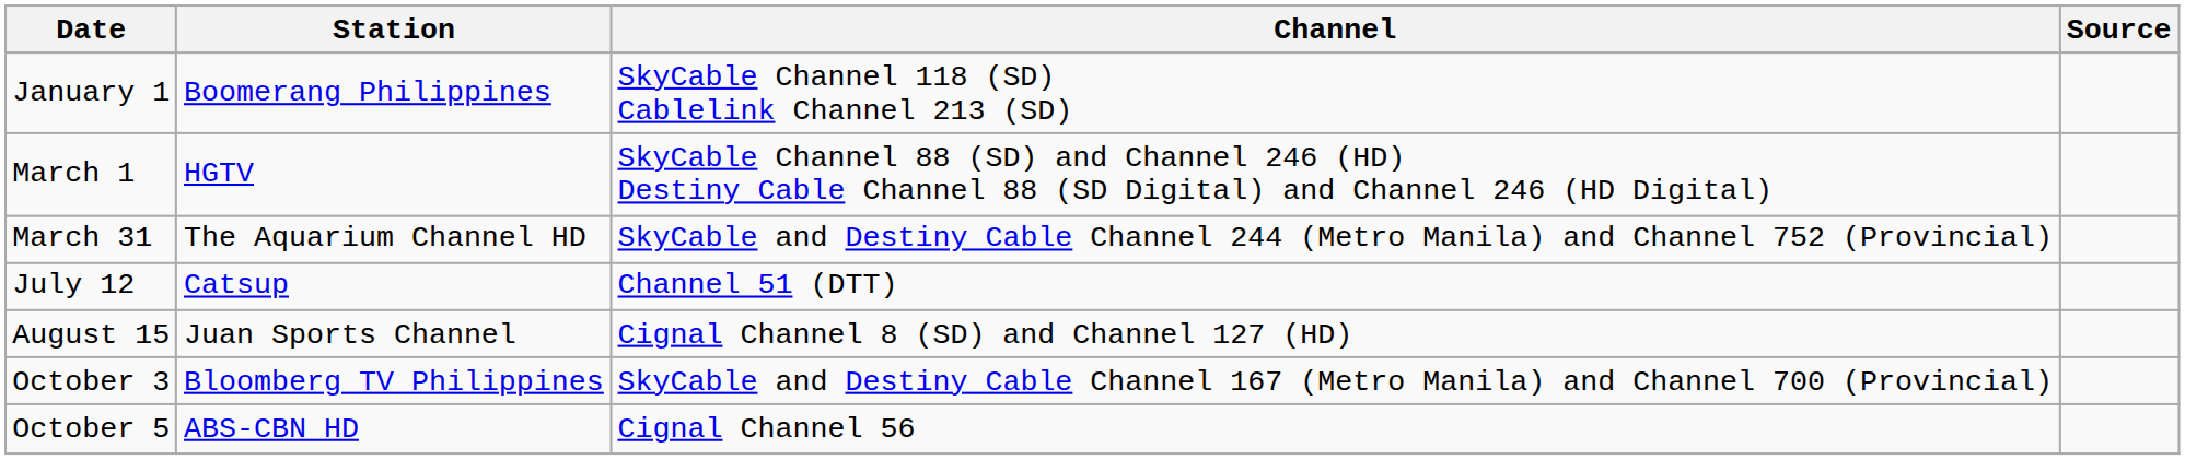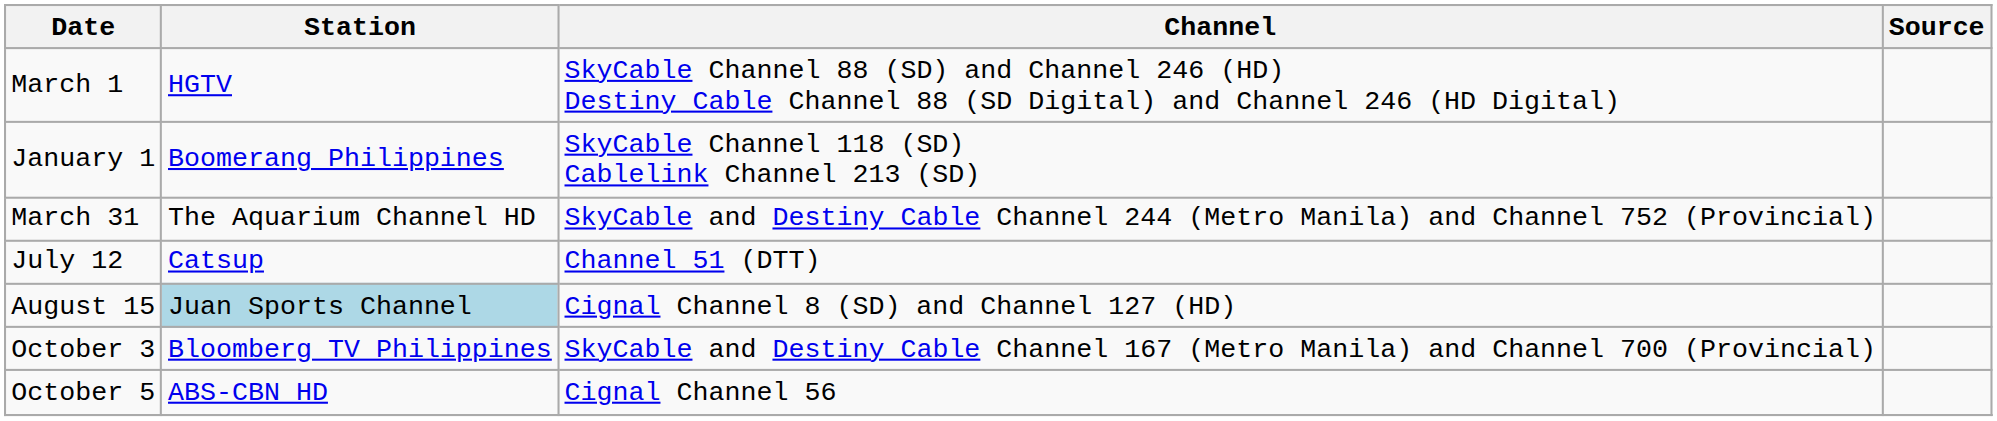 <table class="wikitable">
 <tr>
 <th>Date</th>
 <th>Station</th>
 <th>Channel</th>
 <th>Source</th>
 </tr>
 <tr>
+<td>March 1</td>
+<td><a href='#'>HGTV</a></td>
+<td><a href='#'>SkyCable</a> Channel 88 (SD) and Channel 246 (HD) <br> <a href='#'>Destiny Cable</a> Channel 88 (SD Digital) and Channel 246 (HD Digital)</td>
+<td></td>
+</tr>
+<tr>
 <td>January 1</td>
 <td><a href='#'>Boomerang Philippines</a></td>
 <td><a href='#'>SkyCable</a> Channel 118 (SD)<br><a href='#'>Cablelink</a> Channel 213 (SD)</td>
-<td></td>
-</tr>
-<tr>
-<td>March 1</td>
-<td><a href='#'>HGTV</a></td>
-<td><a href='#'>SkyCable</a> Channel 88 (SD) and Channel 246 (HD) <br> <a href='#'>Destiny Cable</a> Channel 88 (SD Digital) and Channel 246 (HD Digital)</td>
 <td></td>
 </tr>
 <tr>
 <td>March 31</td>
 <td>The Aquarium Channel HD</td>
 <td><a href='#'>SkyCable</a> and <a href='#'>Destiny Cable</a> Channel 244 (Metro Manila) and Channel 752 (Provincial)</td>
 <td></td>
 </tr>
 <tr>
 <td>July 12</td>
 <td><a href='#'>Catsup</a></td>
 <td><a href='#'>Channel 51</a> (DTT)</td>
 <td></td>
 </tr>
 <tr>
 <td>August 15</td>
-<td>Juan Sports Channel</td>
+<td style="background: lightblue;">Juan Sports Channel</td>
 <td><a href='#'>Cignal</a> Channel 8 (SD) and Channel 127 (HD)</td>
 <td></td>
 </tr>
 <tr>
 <td>October 3</td>
 <td><a href='#'>Bloomberg TV Philippines</a></td>
 <td><a href='#'>SkyCable</a> and <a href='#'>Destiny Cable</a> Channel 167 (Metro Manila) and Channel 700 (Provincial)</td>
 <td></td>
 </tr>
 <tr>
 <td>October 5</td>
 <td><a href='#'>ABS-CBN HD</a></td>
 <td><a href='#'>Cignal</a> Channel 56</td>
 <td></td>
 </tr>
 <tr>
 </tr>
 </table>
